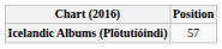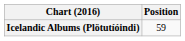 <table class="wikitable plainrowheaders" style="text-align:center">
 <tr>
 <th scope="col">Chart (2016)</th>
 <th scope="col">Position</th>
 </tr>
 <tr>
 <th scope="row">Icelandic Albums (Plötutíóindi)</th>
-<td>57</td>
+<td>59</td>
 </tr>
 </table>
